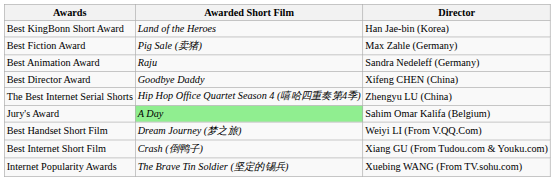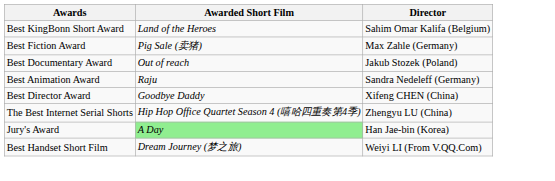 <table class="wikitable">
 <tr>
 <th>Awards</th>
 <th>Awarded Short Film</th>
 <th>Director</th>
 </tr>
 <tr>
 <td>Best KingBonn Short Award</td>
 <td><em>Land of the Heroes</em></td>
-<td>Han Jae-bin (Korea)</td>
+<td>Sahim Omar Kalifa (Belgium)</td>
 </tr>
 <tr>
 <td>Best Fiction Award</td>
 <td><em>Pig Sale (卖猪)</em></td>
 <td>Max Zahle (Germany)</td>
+</tr>
+<tr>
+<td>Best Documentary Award</td>
+<td><em>Out of reach</em></td>
+<td>Jakub Stozek (Poland)</td>
 </tr>
 <tr>
 <td>Best Animation Award</td>
 <td><em>Raju</em></td>
 <td>Sandra Nedeleff (Germany)</td>
 </tr>
 <tr>
 <td>Best Director Award</td>
 <td><em>Goodbye Daddy</em></td>
 <td>Xifeng CHEN (China)</td>
 </tr>
 <tr>
 <td>The Best Internet Serial Shorts</td>
 <td><em>Hip Hop Office Quartet Season 4 (嘻哈四重奏第4季)</em></td>
 <td>Zhengyu LU (China)</td>
 </tr>
 <tr>
 <td>Jury's Award</td>
 <td style="background: lightgreen;"><em>A Day</em></td>
-<td>Sahim Omar Kalifa (Belgium)</td>
+<td>Han Jae-bin (Korea)</td>
 </tr>
 <tr>
 <td>Best Handset Short Film</td>
 <td><em>Dream Journey (梦之旅)</em></td>
 <td>Weiyi LI (From V.QQ.Com)</td>
 </tr>
-<tr>
-<td>Best Internet Short Film</td>
-<td><em>Crash (倒鸭子)</em></td>
-<td>Xiang GU (From Tudou.com & Youku.com)</td>
-</tr>
-<tr>
-<td>Internet Popularity Awards</td>
-<td><em>The Brave Tin Soldier (坚定的锡兵)</em></td>
-<td>Xuebing WANG (From TV.sohu.com)</td>
-</tr>
 </table>
